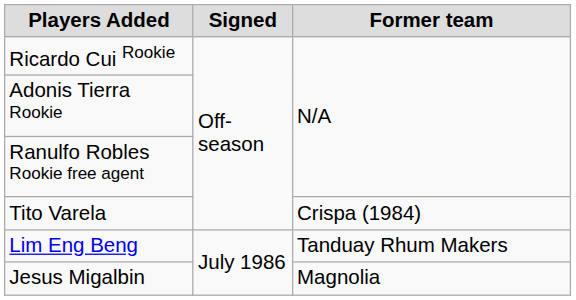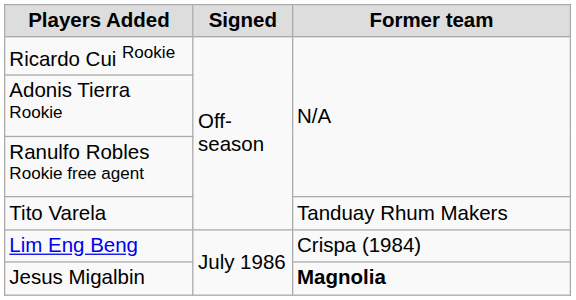 <table class="wikitable sortable sortable">
 <tr align="center" bgcolor="#dddddd">
 <td style="width:140px"><strong>Players Added</strong></td>
 <td style="width:70px"><strong>Signed</strong></td>
 <td style="width:210px"><strong>Former team</strong></td>
 </tr>
 <tr>
 <td>Ricardo Cui <sup>Rookie</sup></td>
 <td rowspan="4">Off-season</td>
 <td rowspan="3">N/A</td>
 </tr>
 <tr>
 <td>Adonis Tierra <sup>Rookie</sup></td>
 </tr>
 <tr>
 <td>Ranulfo Robles <sup>Rookie free agent</sup></td>
 </tr>
 <tr>
 <td>Tito Varela</td>
-<td>Crispa (1984)</td>
+<td>Tanduay Rhum Makers</td>
 </tr>
 <tr>
 <td><a href='#'>Lim Eng Beng</a></td>
 <td rowspan="2">July 1986</td>
-<td>Tanduay Rhum Makers</td>
+<td>Crispa (1984)</td>
 </tr>
 <tr>
 <td>Jesus Migalbin</td>
-<td>Magnolia</td>
+<td><strong>Magnolia</strong></td>
 </tr>
 </table>
